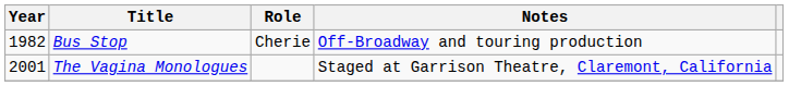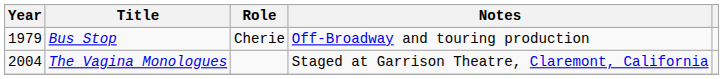 <table class="wikitable sortable">
 <tr>
 <th>Year</th>
 <th>Title</th>
 <th>Role</th>
 <th class="unsortable">Notes</th>
 <th class="unsortable"></th>
 </tr>
 <tr>
-<td>1982</td>
+<td>1979</td>
 <td><em><a href='#'>Bus Stop</a></em></td>
 <td>Cherie</td>
 <td><a href='#'>Off-Broadway</a> and touring production</td>
 <td align=center></td>
 </tr>
 <tr>
-<td>2001</td>
+<td>2004</td>
 <td><em><a href='#'>The Vagina Monologues</a></em></td>
 <td></td>
 <td>Staged at Garrison Theatre, <a href='#'>Claremont, California</a></td>
 <td align=center></td>
 </tr>
 <tr>
 </tr>
 </table>
